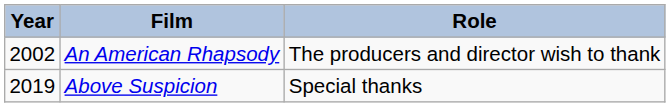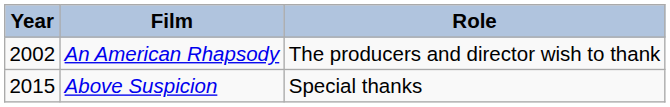 <table class="wikitable" style="font-size:95%;">
 <tr>
 <th style="background:#B0C4DE;">Year</th>
 <th style="background:#B0C4DE;">Film</th>
 <th style="background:#B0C4DE;">Role</th>
 </tr>
 <tr>
 <td>2002</td>
 <td><em><a href='#'>An American Rhapsody</a></em></td>
 <td>The producers and director wish to thank</td>
 </tr>
 <tr>
-<td>2019</td>
+<td>2015</td>
 <td><em><a href='#'>Above Suspicion</a></em></td>
 <td>Special thanks</td>
 </tr>
 </table>
